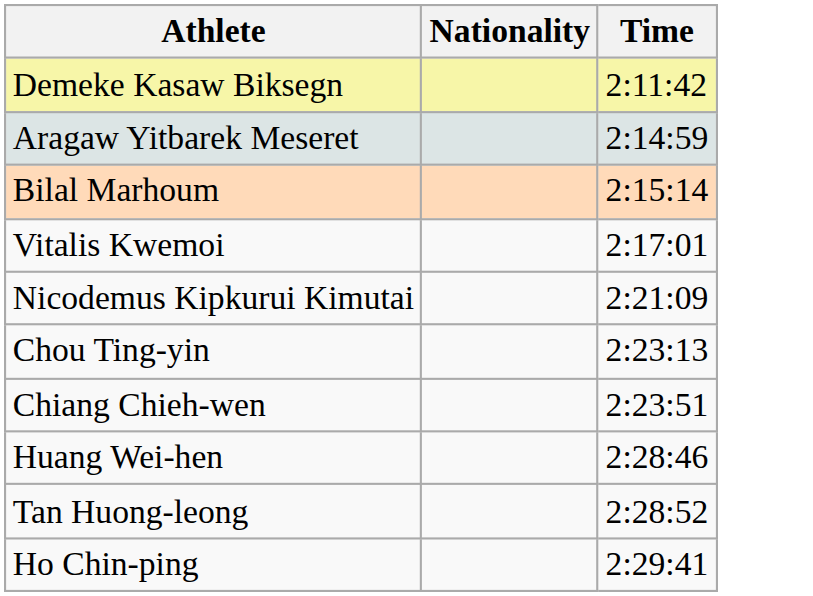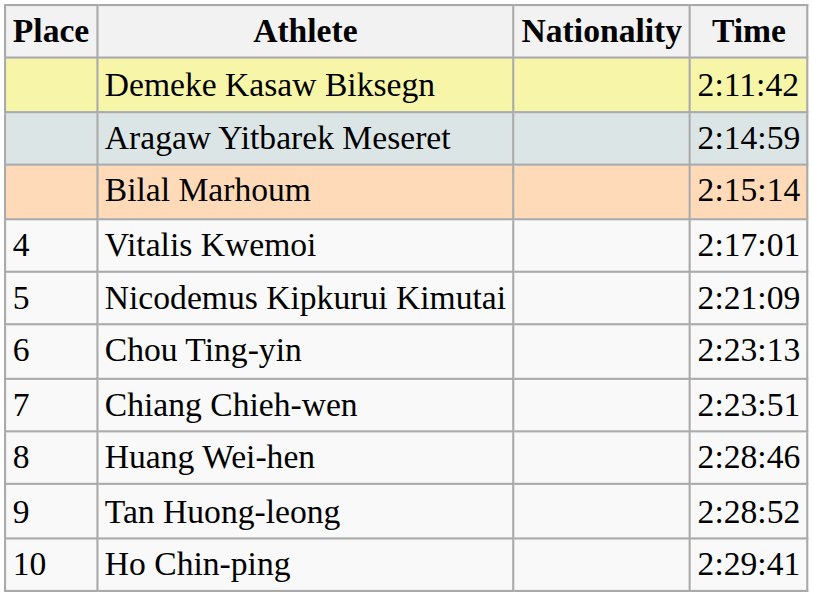 <table class="wikitable sortable">
 <tr>
+<th scope="col">Place</th>
 <th scope="col">Athlete</th>
 <th scope="col">Nationality</th>
 <th scope="col">Time</th>
 </tr>
 <tr bgcolor="#F7F6A8">
+<td></td>
 <td>Demeke Kasaw Biksegn</td>
 <td></td>
 <td>2:11:42 </td>
 </tr>
 <tr bgcolor="#DCE5E5">
+<td></td>
 <td>Aragaw Yitbarek Meseret</td>
 <td></td>
 <td>2:14:59</td>
 </tr>
 <tr bgcolor="#FFDAB9">
+<td></td>
 <td>Bilal Marhoum</td>
 <td></td>
 <td>2:15:14</td>
 </tr>
 <tr>
+<td>4</td>
 <td>Vitalis Kwemoi</td>
 <td></td>
 <td>2:17:01</td>
 </tr>
 <tr>
+<td>5</td>
 <td>Nicodemus Kipkurui Kimutai</td>
 <td></td>
 <td>2:21:09</td>
 </tr>
 <tr>
+<td>6</td>
 <td>Chou Ting-yin</td>
 <td></td>
 <td>2:23:13 </td>
 </tr>
 <tr>
+<td>7</td>
 <td>Chiang Chieh-wen</td>
 <td></td>
 <td>2:23:51</td>
 </tr>
 <tr>
+<td>8</td>
 <td>Huang Wei-hen</td>
 <td></td>
 <td>2:28:46</td>
 </tr>
 <tr>
+<td>9</td>
 <td>Tan Huong-leong</td>
 <td></td>
 <td>2:28:52</td>
 </tr>
 <tr>
+<td>10</td>
 <td>Ho Chin-ping</td>
 <td></td>
 <td>2:29:41</td>
 </tr>
 </table>
